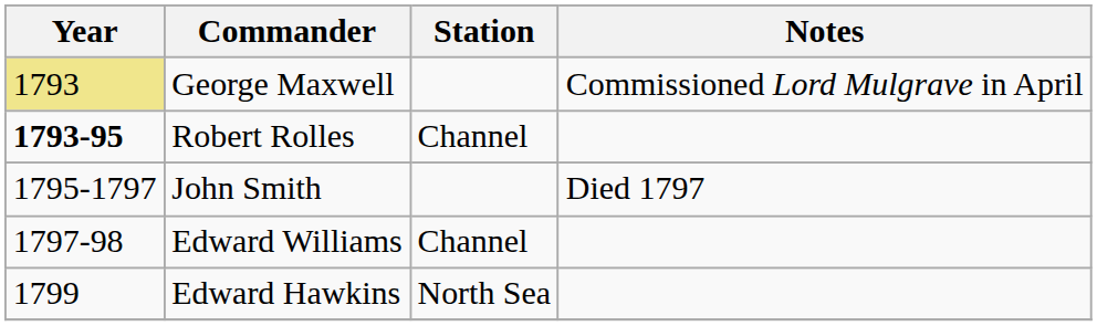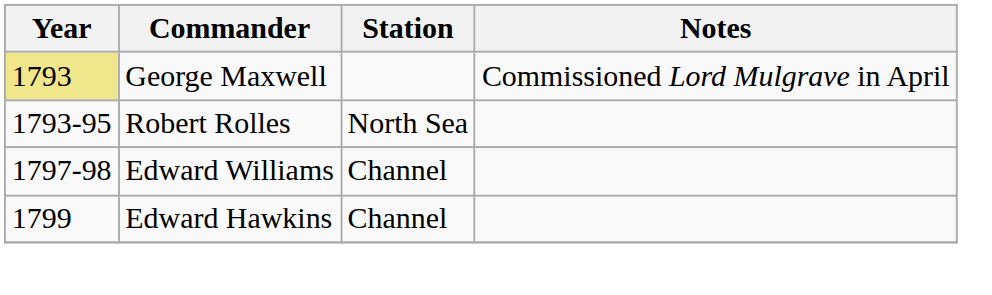 <table class="sortable wikitable">
 <tr>
 <th>Year</th>
 <th>Commander</th>
 <th>Station</th>
 <th>Notes</th>
 </tr>
 <tr>
 <td style="background: khaki;">1793</td>
 <td>George Maxwell</td>
 <td></td>
 <td>Commissioned <em>Lord Mulgrave</em> in April</td>
 </tr>
 <tr>
-<td><strong>1793-95</strong></td>
+<td>1793-95</td>
 <td>Robert Rolles</td>
-<td>Channel</td>
+<td>North Sea</td>
 <td></td>
-</tr>
-<tr>
-<td>1795-1797</td>
-<td>John Smith</td>
-<td></td>
-<td>Died 1797</td>
 </tr>
 <tr>
 <td>1797-98</td>
 <td>Edward Williams</td>
 <td>Channel</td>
 <td></td>
 </tr>
 <tr>
 <td>1799</td>
 <td>Edward Hawkins</td>
-<td>North Sea</td>
+<td>Channel</td>
 <td></td>
 </tr>
 <tr>
 </tr>
 </table>
